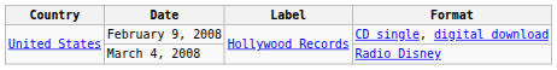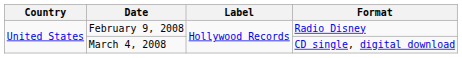 <table class="wikitable">
 <tr>
 <th>Country</th>
 <th>Date</th>
 <th>Label</th>
 <th>Format</th>
 </tr>
 <tr>
 <td rowspan="2"><a href='#'>United States</a></td>
 <td>February 9, 2008</td>
 <td rowspan="2"><a href='#'>Hollywood Records</a></td>
-<td><a href='#'>CD single</a>, <a href='#'>digital download</a></td>
+<td><a href='#'>Radio Disney</a></td>
 </tr>
 <tr>
 <td>March 4, 2008</td>
-<td><a href='#'>Radio Disney</a></td>
+<td><a href='#'>CD single</a>, <a href='#'>digital download</a></td>
 </tr>
 </table>
